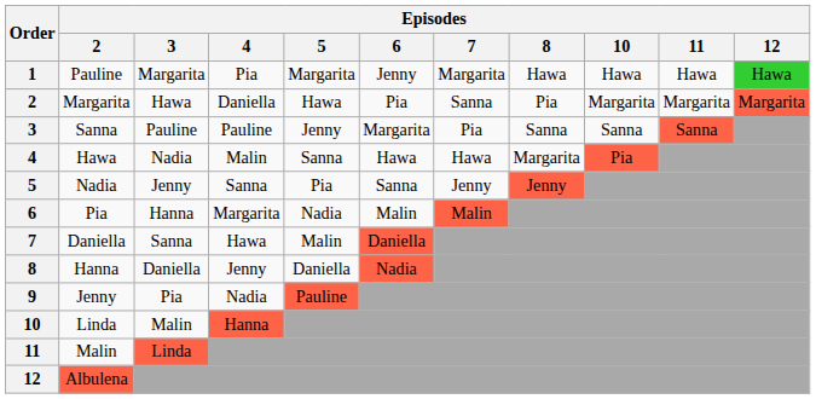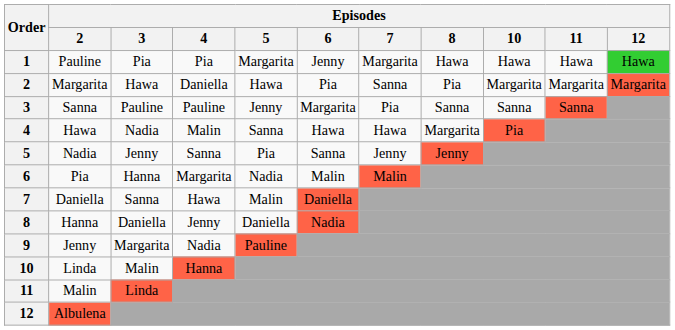 <table class="wikitable" style="text-align:center; font-size:92%">
 <tr>
 <th rowspan=2>Order</th>
 <th colspan=11>Episodes</th>
 </tr>
 <tr>
 <th>2</th>
 <th>3</th>
 <th>4</th>
 <th>5</th>
 <th>6</th>
 <th>7</th>
 <th>8</th>
 <th>10</th>
 <th>11</th>
 <th>12</th>
 </tr>
 <tr>
 <th>1</th>
 <td>Pauline</td>
-<td>Margarita</td>
+<td>Pia</td>
 <td>Pia</td>
 <td>Margarita</td>
 <td>Jenny</td>
 <td>Margarita</td>
 <td>Hawa</td>
 <td>Hawa</td>
 <td>Hawa</td>
 <td bgcolor="limegreen">Hawa</td>
 </tr>
 <tr>
 <th>2</th>
 <td>Margarita</td>
 <td>Hawa</td>
 <td>Daniella</td>
 <td>Hawa</td>
 <td>Pia</td>
 <td>Sanna</td>
 <td>Pia</td>
 <td>Margarita</td>
 <td>Margarita</td>
 <td bgcolor="tomato">Margarita</td>
 </tr>
 <tr>
 <th>3</th>
 <td>Sanna</td>
 <td>Pauline</td>
 <td>Pauline</td>
 <td>Jenny</td>
 <td>Margarita</td>
 <td>Pia</td>
 <td>Sanna</td>
 <td>Sanna</td>
 <td bgcolor="tomato">Sanna</td>
 <td bgcolor="darkgray"></td>
 </tr>
 <tr>
 <th>4</th>
 <td>Hawa</td>
 <td>Nadia</td>
 <td>Malin</td>
 <td>Sanna</td>
 <td>Hawa</td>
 <td>Hawa</td>
 <td>Margarita</td>
 <td bgcolor="tomato">Pia</td>
 <td bgcolor="darkgray" colspan=2></td>
 </tr>
 <tr>
 <th>5</th>
 <td>Nadia</td>
 <td>Jenny</td>
 <td>Sanna</td>
 <td>Pia</td>
 <td>Sanna</td>
 <td>Jenny</td>
 <td bgcolor="tomato">Jenny</td>
 <td bgcolor="darkgray" colspan=4></td>
 </tr>
 <tr>
 <th>6</th>
 <td>Pia</td>
 <td>Hanna</td>
 <td>Margarita</td>
 <td>Nadia</td>
 <td>Malin</td>
 <td bgcolor="tomato">Malin</td>
 <td bgcolor="darkgray" colspan=5></td>
 </tr>
 <tr>
 <th>7</th>
 <td>Daniella</td>
 <td>Sanna</td>
 <td>Hawa</td>
 <td>Malin</td>
 <td bgcolor="tomato">Daniella</td>
 <td bgcolor="darkgray" colspan=6></td>
 </tr>
 <tr>
 <th>8</th>
 <td>Hanna</td>
 <td>Daniella</td>
 <td>Jenny</td>
 <td>Daniella</td>
 <td bgcolor="tomato">Nadia</td>
 <td bgcolor="darkgray" colspan=6></td>
 </tr>
 <tr>
 <th>9</th>
 <td>Jenny</td>
-<td>Pia</td>
+<td>Margarita</td>
 <td>Nadia</td>
 <td bgcolor="tomato">Pauline</td>
 <td bgcolor="darkgray" colspan=7></td>
 </tr>
 <tr>
 <th>10</th>
 <td>Linda</td>
 <td>Malin</td>
 <td bgcolor="tomato">Hanna</td>
 <td bgcolor="darkgray" colspan=8></td>
 </tr>
 <tr>
 <th>11</th>
 <td>Malin</td>
 <td bgcolor="tomato">Linda</td>
 <td bgcolor="darkgray" colspan=9></td>
 </tr>
 <tr>
 <th>12</th>
 <td bgcolor="tomato">Albulena</td>
 <td bgcolor="darkgray" colspan=10></td>
 </tr>
 </table>
